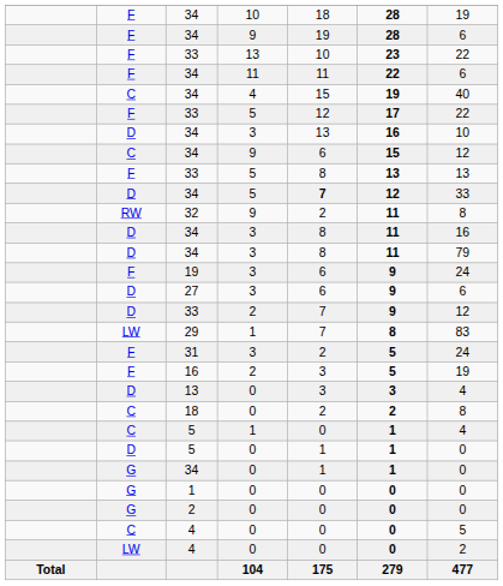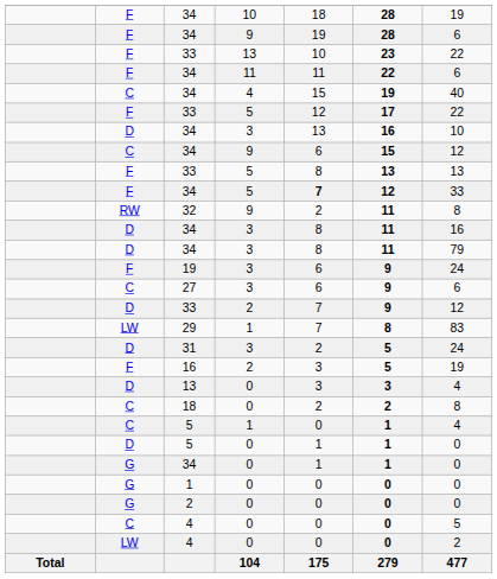 <table class="wikitable sortable" width ="50%">
 <tr align="center">
 </tr>
 <tr align="center" bgcolor="">
 <td></td>
 <td><a href='#'>F</a></td>
 <td>34</td>
 <td>10</td>
 <td>18</td>
 <td><strong>28</strong></td>
 <td>19</td>
 </tr>
 <tr align="center" bgcolor="f0f0f0">
 <td></td>
 <td><a href='#'>F</a></td>
 <td>34</td>
 <td>9</td>
 <td>19</td>
 <td><strong>28</strong></td>
 <td>6</td>
 </tr>
 <tr align="center" bgcolor="">
 <td></td>
 <td><a href='#'>F</a></td>
 <td>33</td>
 <td>13</td>
 <td>10</td>
 <td><strong>23</strong></td>
 <td>22</td>
 </tr>
 <tr align="center" bgcolor="f0f0f0">
 <td></td>
 <td><a href='#'>F</a></td>
 <td>34</td>
 <td>11</td>
 <td>11</td>
 <td><strong>22</strong></td>
 <td>6</td>
 </tr>
 <tr align="center" bgcolor="">
 <td></td>
 <td><a href='#'>C</a></td>
 <td>34</td>
 <td>4</td>
 <td>15</td>
 <td><strong>19</strong></td>
 <td>40</td>
 </tr>
 <tr align="center" bgcolor="f0f0f0">
 <td></td>
 <td><a href='#'>F</a></td>
 <td>33</td>
 <td>5</td>
 <td>12</td>
 <td><strong>17</strong></td>
 <td>22</td>
 </tr>
 <tr align="center" bgcolor="">
 <td></td>
 <td><a href='#'>D</a></td>
 <td>34</td>
 <td>3</td>
 <td>13</td>
 <td><strong>16</strong></td>
 <td>10</td>
 </tr>
 <tr align="center" bgcolor="f0f0f0">
 <td></td>
 <td><a href='#'>C</a></td>
 <td>34</td>
 <td>9</td>
 <td>6</td>
 <td><strong>15</strong></td>
 <td>12</td>
 </tr>
 <tr align="center" bgcolor="">
 <td></td>
 <td><a href='#'>F</a></td>
 <td>33</td>
 <td>5</td>
 <td>8</td>
 <td><strong>13</strong></td>
 <td>13</td>
 </tr>
 <tr align="center" bgcolor="f0f0f0">
 <td></td>
-<td><a href='#'>D</a></td>
+<td><a href='#'>F</a></td>
 <td>34</td>
 <td>5</td>
 <td><strong>7</strong></td>
 <td><strong>12</strong></td>
 <td>33</td>
 </tr>
 <tr align="center" bgcolor="">
 <td></td>
 <td><a href='#'>RW</a></td>
 <td>32</td>
 <td>9</td>
 <td>2</td>
 <td><strong>11</strong></td>
 <td>8</td>
 </tr>
 <tr align="center" bgcolor="f0f0f0">
 <td></td>
 <td><a href='#'>D</a></td>
 <td>34</td>
 <td>3</td>
 <td>8</td>
 <td><strong>11</strong></td>
 <td>16</td>
 </tr>
 <tr align="center" bgcolor="">
 <td></td>
 <td><a href='#'>D</a></td>
 <td>34</td>
 <td>3</td>
 <td>8</td>
 <td><strong>11</strong></td>
 <td>79</td>
 </tr>
 <tr align="center" bgcolor="f0f0f0">
 <td></td>
 <td><a href='#'>F</a></td>
 <td>19</td>
 <td>3</td>
 <td>6</td>
 <td><strong>9</strong></td>
 <td>24</td>
 </tr>
 <tr align="center" bgcolor="">
 <td></td>
-<td><a href='#'>D</a></td>
+<td><a href='#'>C</a></td>
 <td>27</td>
 <td>3</td>
 <td>6</td>
 <td><strong>9</strong></td>
 <td>6</td>
 </tr>
 <tr align="center" bgcolor="f0f0f0">
 <td></td>
 <td><a href='#'>D</a></td>
 <td>33</td>
 <td>2</td>
 <td>7</td>
 <td><strong>9</strong></td>
 <td>12</td>
 </tr>
 <tr align="center" bgcolor="">
 <td></td>
 <td><a href='#'>LW</a></td>
 <td>29</td>
 <td>1</td>
 <td>7</td>
 <td><strong>8</strong></td>
 <td>83</td>
 </tr>
 <tr align="center" bgcolor="f0f0f0">
 <td></td>
-<td><a href='#'>F</a></td>
+<td><a href='#'>D</a></td>
 <td>31</td>
 <td>3</td>
 <td>2</td>
 <td><strong>5</strong></td>
 <td>24</td>
 </tr>
 <tr align="center" bgcolor="">
 <td></td>
 <td><a href='#'>F</a></td>
 <td>16</td>
 <td>2</td>
 <td>3</td>
 <td><strong>5</strong></td>
 <td>19</td>
 </tr>
 <tr align="center" bgcolor="f0f0f0">
 <td></td>
 <td><a href='#'>D</a></td>
 <td>13</td>
 <td>0</td>
 <td>3</td>
 <td><strong>3</strong></td>
 <td>4</td>
 </tr>
 <tr align="center" bgcolor="">
 <td></td>
 <td><a href='#'>C</a></td>
 <td>18</td>
 <td>0</td>
 <td>2</td>
 <td><strong>2</strong></td>
 <td>8</td>
 </tr>
 <tr align="center" bgcolor="f0f0f0">
 <td></td>
 <td><a href='#'>C</a></td>
 <td>5</td>
 <td>1</td>
 <td>0</td>
 <td><strong>1</strong></td>
 <td>4</td>
 </tr>
 <tr align="center" bgcolor="">
 <td></td>
 <td><a href='#'>D</a></td>
 <td>5</td>
 <td>0</td>
 <td>1</td>
 <td><strong>1</strong></td>
 <td>0</td>
 </tr>
 <tr align="center" bgcolor="f0f0f0">
 <td></td>
 <td><a href='#'>G</a></td>
 <td>34</td>
 <td>0</td>
 <td>1</td>
 <td><strong>1</strong></td>
 <td>0</td>
 </tr>
 <tr align="center" bgcolor="">
 <td></td>
 <td><a href='#'>G</a></td>
 <td>1</td>
 <td>0</td>
 <td>0</td>
 <td><strong>0</strong></td>
 <td>0</td>
 </tr>
 <tr align="center" bgcolor="f0f0f0">
 <td></td>
 <td><a href='#'>G</a></td>
 <td>2</td>
 <td>0</td>
 <td>0</td>
 <td><strong>0</strong></td>
 <td>0</td>
 </tr>
 <tr align="center" bgcolor="">
 <td></td>
 <td><a href='#'>C</a></td>
 <td>4</td>
 <td>0</td>
 <td>0</td>
 <td><strong>0</strong></td>
 <td>5</td>
 </tr>
 <tr align="center" bgcolor="f0f0f0">
 <td></td>
 <td><a href='#'>LW</a></td>
 <td>4</td>
 <td>0</td>
 <td>0</td>
 <td><strong>0</strong></td>
 <td>2</td>
 </tr>
 <tr>
 <th>Total</th>
 <th></th>
 <th></th>
 <th>104</th>
 <th>175</th>
 <th>279</th>
 <th>477</th>
 </tr>
 </table>
